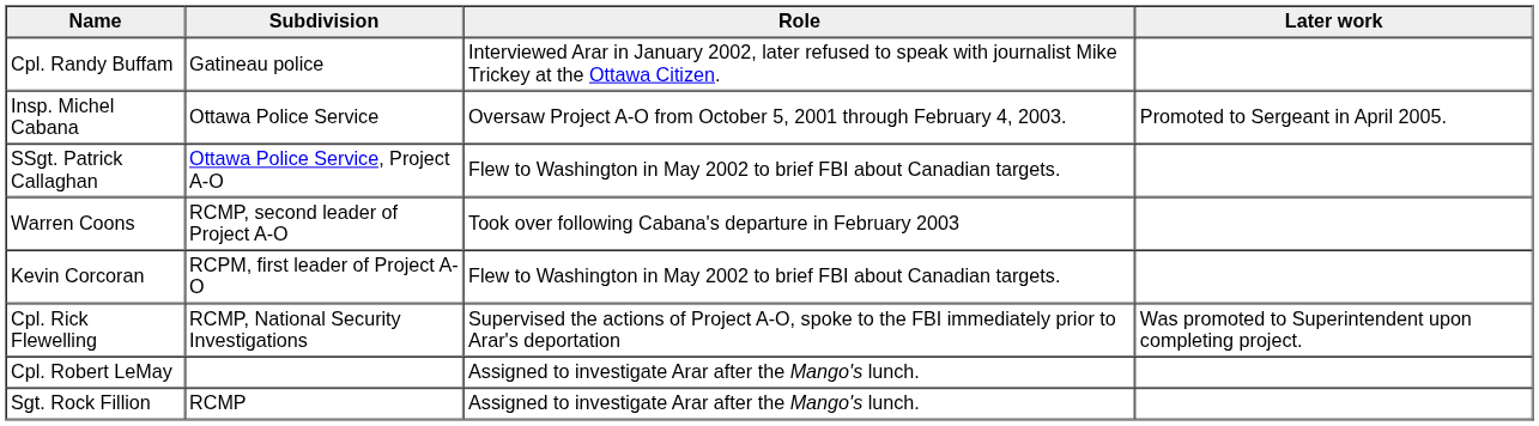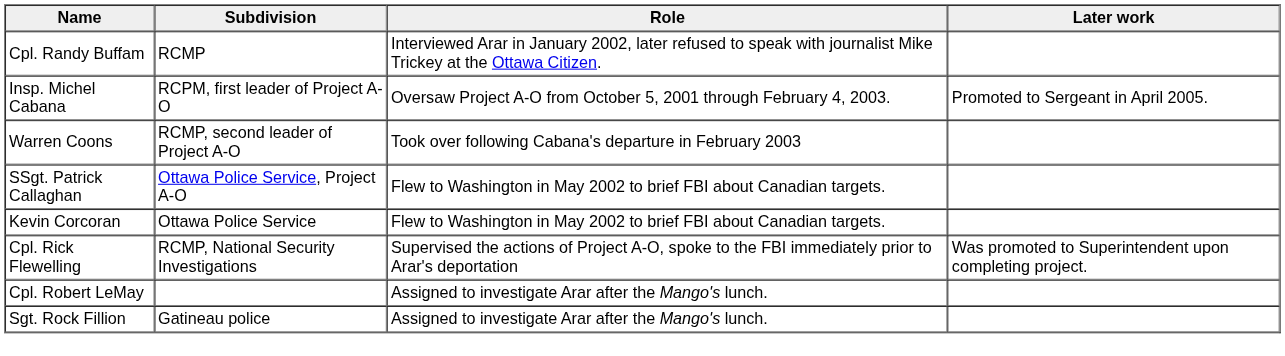 <table align="center" border="1" cellpadding="3" cellspacing="0">
 <tr>
 <th bgcolor="#efefef">Name</th>
 <th bgcolor="#efefef">Subdivision</th>
 <th bgcolor="#efefef">Role</th>
 <th bgcolor="#efefef">Later work</th>
 </tr>
 <tr>
 <td>Cpl. Randy Buffam</td>
-<td>Gatineau police</td>
+<td>RCMP</td>
 <td>Interviewed Arar in January 2002, later refused to speak with journalist Mike Trickey at the <a href='#'>Ottawa Citizen</a>.</td>
 <td></td>
 </tr>
 <tr>
 <td>Insp. Michel Cabana</td>
-<td>Ottawa Police Service</td>
+<td>RCPM, first leader of Project A-O</td>
 <td>Oversaw Project A-O from October 5, 2001 through February 4, 2003.</td>
 <td>Promoted to Sergeant in April 2005.</td>
+</tr>
+<tr>
+<td>Warren Coons</td>
+<td>RCMP, second leader of Project A-O</td>
+<td>Took over following Cabana's departure in February 2003</td>
+<td></td>
 </tr>
 <tr>
 <td>SSgt. Patrick Callaghan</td>
 <td><a href='#'>Ottawa Police Service</a>, Project A-O</td>
 <td>Flew to Washington in May 2002 to brief FBI about Canadian targets.</td>
 <td></td>
 </tr>
 <tr>
-<td>Warren Coons</td>
-<td>RCMP, second leader of Project A-O</td>
-<td>Took over following Cabana's departure in February 2003</td>
-<td></td>
-</tr>
-<tr>
 <td>Kevin Corcoran</td>
-<td>RCPM, first leader of Project A-O</td>
+<td>Ottawa Police Service</td>
 <td>Flew to Washington in May 2002 to brief FBI about Canadian targets.</td>
 <td></td>
 </tr>
 <tr>
 <td>Cpl. Rick Flewelling</td>
 <td>RCMP, National Security Investigations</td>
 <td>Supervised the actions of Project A-O, spoke to the FBI immediately prior to Arar's deportation</td>
 <td>Was promoted to Superintendent upon completing project.</td>
 </tr>
 <tr>
 <td>Cpl. Robert LeMay</td>
 <td></td>
 <td>Assigned to investigate Arar after the <em>Mango's</em> lunch.</td>
 <td></td>
 </tr>
 <tr>
 <td>Sgt. Rock Fillion</td>
-<td>RCMP</td>
+<td>Gatineau police</td>
 <td>Assigned to investigate Arar after the <em>Mango's</em> lunch.</td>
 <td></td>
 </tr>
 <tr>
 </tr>
 </table>
